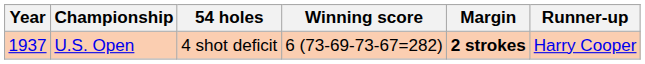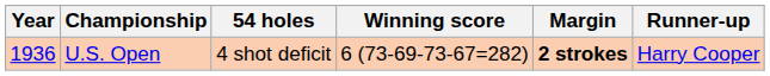 <table class="wikitable">
 <tr>
 <th>Year</th>
 <th>Championship</th>
 <th>54 holes</th>
 <th>Winning score</th>
 <th>Margin</th>
 <th>Runner-up</th>
 </tr>
 <tr style="background:#FBCEB1;">
-<td><a href='#'>1937</a></td>
+<td><a href='#'>1936</a></td>
 <td><a href='#'>U.S. Open</a></td>
 <td>4 shot deficit</td>
 <td>6 (73-69-73-67=282)</td>
 <td><strong>2 strokes</strong></td>
 <td> <a href='#'>Harry Cooper</a></td>
 </tr>
 </table>
